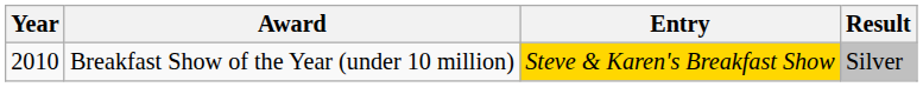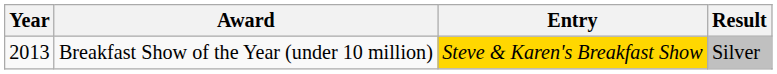 <table class="wikitable">
 <tr>
 <th>Year</th>
 <th>Award</th>
 <th>Entry</th>
 <th>Result</th>
 </tr>
 <tr>
-<td>2010</td>
+<td>2013</td>
 <td>Breakfast Show of the Year (under 10 million)</td>
 <td style="background: gold;"><em>Steve & Karen's Breakfast Show</em></td>
 <td style="background:silver">Silver</td>
 </tr>
 </table>
